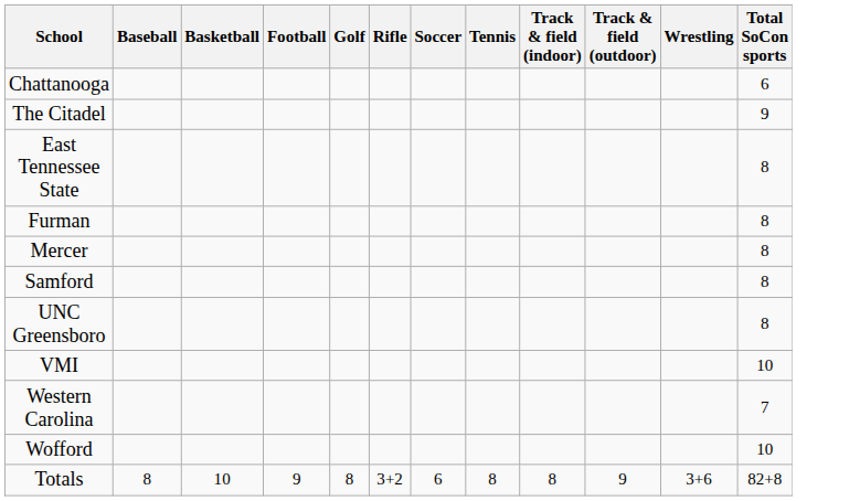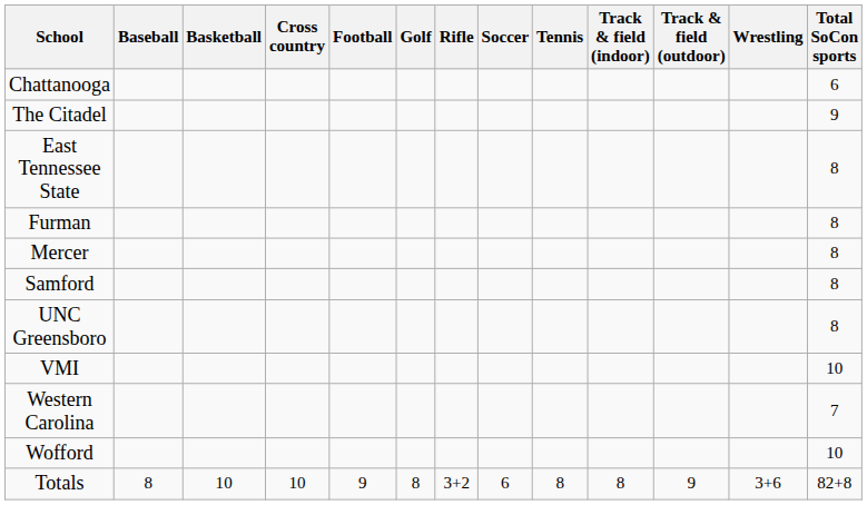 <table class="wikitable" style="text-align:center; width:80%;">
 <tr>
 <th>School</th>
 <th>Baseball</th>
 <th>Basketball</th>
+<th>Cross country</th>
 <th>Football</th>
 <th>Golf</th>
 <th>Rifle</th>
 <th>Soccer</th>
 <th>Tennis</th>
 <th>Track & field<br>(indoor)</th>
 <th>Track & field<br>(outdoor)</th>
 <th>Wrestling</th>
 <th>Total SoCon sports</th>
 </tr>
 <tr>
 <td><big>Chattanooga</big></td>
+<td></td>
 <td></td>
 <td></td>
 <td></td>
 <td></td>
 <td></td>
 <td></td>
 <td></td>
 <td></td>
 <td></td>
 <td></td>
 <td>6</td>
 </tr>
 <tr>
 <td><big>The Citadel</big></td>
 <td></td>
 <td></td>
 <td></td>
 <td></td>
 <td></td>
 <td></td>
 <td></td>
 <td></td>
 <td></td>
 <td></td>
+<td></td>
 <td>9</td>
 </tr>
 <tr>
 <td><big>East Tennessee State</big></td>
+<td></td>
 <td></td>
 <td></td>
 <td></td>
 <td></td>
 <td></td>
 <td></td>
 <td></td>
 <td></td>
 <td></td>
 <td></td>
 <td>8</td>
 </tr>
 <tr>
 <td><big>Furman</big></td>
 <td></td>
 <td></td>
 <td></td>
 <td></td>
 <td></td>
 <td></td>
 <td></td>
 <td></td>
 <td></td>
 <td></td>
+<td></td>
 <td>8</td>
 </tr>
 <tr>
 <td><big>Mercer</big></td>
+<td></td>
 <td></td>
 <td></td>
 <td></td>
 <td></td>
 <td></td>
 <td></td>
 <td></td>
 <td></td>
 <td></td>
 <td></td>
 <td>8</td>
 </tr>
 <tr>
 <td><big>Samford</big></td>
 <td></td>
 <td></td>
 <td></td>
 <td></td>
 <td></td>
 <td></td>
 <td></td>
 <td></td>
 <td></td>
 <td></td>
+<td></td>
 <td>8</td>
 </tr>
 <tr>
 <td><big>UNC Greensboro</big></td>
+<td></td>
 <td></td>
 <td></td>
 <td></td>
 <td></td>
 <td></td>
 <td></td>
 <td></td>
 <td></td>
 <td></td>
 <td></td>
 <td>8</td>
 </tr>
 <tr>
 <td><big>VMI</big></td>
 <td></td>
 <td></td>
 <td></td>
 <td></td>
 <td></td>
 <td></td>
 <td></td>
 <td></td>
 <td></td>
 <td></td>
+<td></td>
 <td>10</td>
 </tr>
 <tr>
 <td><big>Western Carolina</big></td>
+<td></td>
 <td></td>
 <td></td>
 <td></td>
 <td></td>
 <td></td>
 <td></td>
 <td></td>
 <td></td>
 <td></td>
 <td></td>
 <td>7</td>
 </tr>
 <tr>
 <td><big>Wofford</big></td>
 <td></td>
 <td></td>
 <td></td>
 <td></td>
 <td></td>
 <td></td>
 <td></td>
 <td></td>
 <td></td>
 <td></td>
+<td></td>
 <td>10</td>
 </tr>
 <tr>
 <td><big>Totals</big></td>
 <td>8</td>
+<td>10</td>
 <td>10</td>
 <td>9</td>
 <td>8</td>
 <td>3+2</td>
 <td>6</td>
 <td>8</td>
 <td>8</td>
 <td>9</td>
 <td>3+6</td>
 <td>82+8</td>
 </tr>
 </table>
